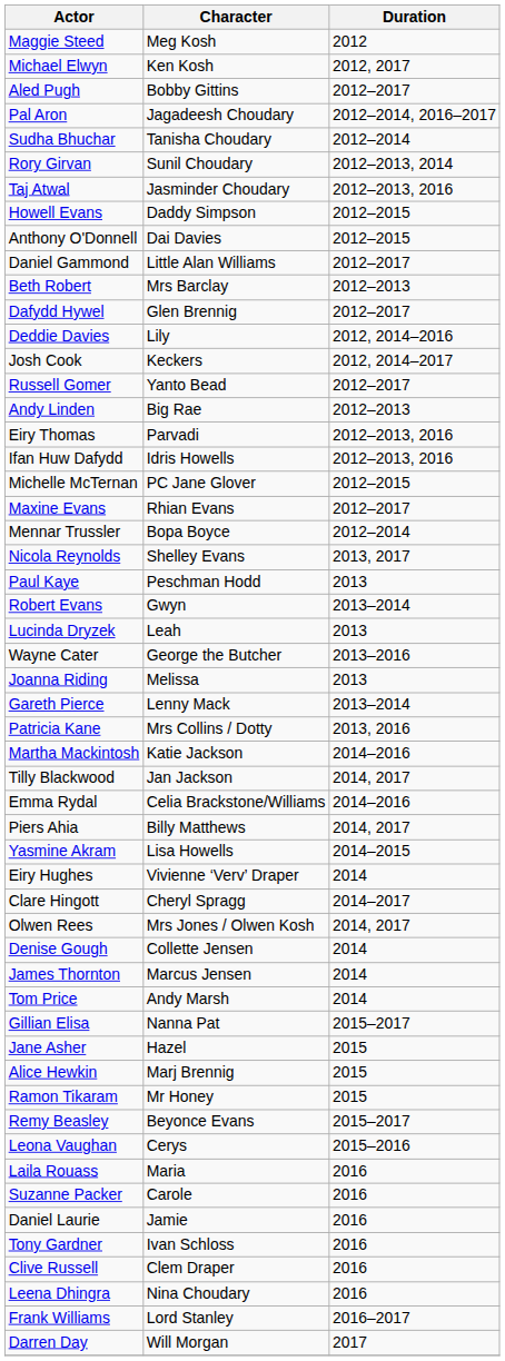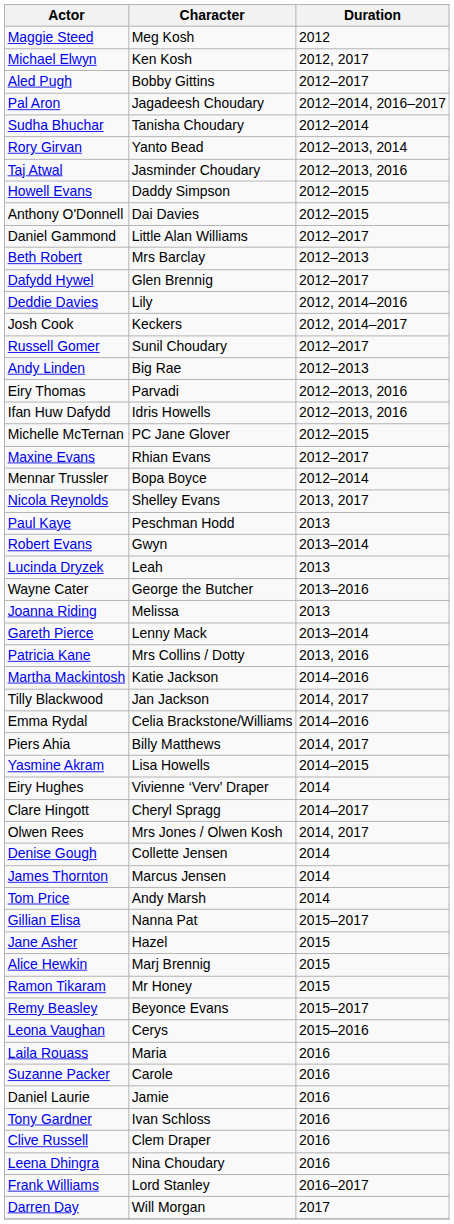 <table class="wikitable">
 <tr>
 <th>Actor</th>
 <th>Character</th>
 <th>Duration</th>
 </tr>
 <tr>
 <td><a href='#'>Maggie Steed</a></td>
 <td>Meg Kosh</td>
 <td>2012</td>
 </tr>
 <tr>
 <td><a href='#'>Michael Elwyn</a></td>
 <td>Ken Kosh</td>
 <td>2012, 2017</td>
 </tr>
 <tr>
 <td><a href='#'>Aled Pugh</a></td>
 <td>Bobby Gittins</td>
 <td>2012–2017</td>
 </tr>
 <tr>
 <td><a href='#'>Pal Aron</a></td>
 <td>Jagadeesh Choudary</td>
 <td>2012–2014, 2016–2017</td>
 </tr>
 <tr>
 <td><a href='#'>Sudha Bhuchar</a></td>
 <td>Tanisha Choudary</td>
 <td>2012–2014</td>
 </tr>
 <tr>
 <td><a href='#'>Rory Girvan</a></td>
-<td>Sunil Choudary</td>
+<td>Yanto Bead</td>
 <td>2012–2013, 2014</td>
 </tr>
 <tr>
 <td><a href='#'>Taj Atwal</a></td>
 <td>Jasminder Choudary</td>
 <td>2012–2013, 2016</td>
 </tr>
 <tr>
 <td><a href='#'>Howell Evans</a></td>
 <td>Daddy Simpson</td>
 <td>2012–2015</td>
 </tr>
 <tr>
 <td>Anthony O'Donnell</td>
 <td>Dai Davies</td>
 <td>2012–2015</td>
 </tr>
 <tr>
 <td>Daniel Gammond</td>
 <td>Little Alan Williams</td>
 <td>2012–2017</td>
 </tr>
 <tr>
 <td><a href='#'>Beth Robert</a></td>
 <td>Mrs Barclay</td>
 <td>2012–2013</td>
 </tr>
 <tr>
 <td><a href='#'>Dafydd Hywel</a></td>
 <td>Glen Brennig</td>
 <td>2012–2017</td>
 </tr>
 <tr>
 <td><a href='#'>Deddie Davies</a></td>
 <td>Lily</td>
 <td>2012, 2014–2016</td>
 </tr>
 <tr>
 <td>Josh Cook</td>
 <td>Keckers</td>
 <td>2012, 2014–2017</td>
 </tr>
 <tr>
 <td><a href='#'>Russell Gomer</a></td>
-<td>Yanto Bead</td>
+<td>Sunil Choudary</td>
 <td>2012–2017</td>
 </tr>
 <tr>
 <td><a href='#'>Andy Linden</a></td>
 <td>Big Rae</td>
 <td>2012–2013</td>
 </tr>
 <tr>
 <td>Eiry Thomas</td>
 <td>Parvadi</td>
 <td>2012–2013, 2016</td>
 </tr>
 <tr>
 <td>Ifan Huw Dafydd</td>
 <td>Idris Howells</td>
 <td>2012–2013, 2016</td>
 </tr>
 <tr>
 <td>Michelle McTernan</td>
 <td>PC Jane Glover</td>
 <td>2012–2015</td>
 </tr>
 <tr>
 <td><a href='#'>Maxine Evans</a></td>
 <td>Rhian Evans</td>
 <td>2012–2017</td>
 </tr>
 <tr>
 <td>Mennar Trussler</td>
 <td>Bopa Boyce</td>
 <td>2012–2014</td>
 </tr>
 <tr>
 <td><a href='#'>Nicola Reynolds</a></td>
 <td>Shelley Evans</td>
 <td>2013, 2017</td>
 </tr>
 <tr>
 <td><a href='#'>Paul Kaye</a></td>
 <td>Peschman Hodd</td>
 <td>2013</td>
 </tr>
 <tr>
 <td><a href='#'>Robert Evans</a></td>
 <td>Gwyn</td>
 <td>2013–2014</td>
 </tr>
 <tr>
 <td><a href='#'>Lucinda Dryzek</a></td>
 <td>Leah</td>
 <td>2013</td>
 </tr>
 <tr>
 <td>Wayne Cater</td>
 <td>George the Butcher</td>
 <td>2013–2016</td>
 </tr>
 <tr>
 <td><a href='#'>Joanna Riding</a></td>
 <td>Melissa</td>
 <td>2013</td>
 </tr>
 <tr>
 <td><a href='#'>Gareth Pierce</a></td>
 <td>Lenny Mack</td>
 <td>2013–2014</td>
 </tr>
 <tr>
 <td><a href='#'>Patricia Kane</a></td>
 <td>Mrs Collins / Dotty</td>
 <td>2013, 2016</td>
 </tr>
 <tr>
 <td><a href='#'>Martha Mackintosh</a></td>
 <td>Katie Jackson</td>
 <td>2014–2016</td>
 </tr>
 <tr>
 <td>Tilly Blackwood</td>
 <td>Jan Jackson</td>
 <td>2014, 2017</td>
 </tr>
 <tr>
 <td>Emma Rydal</td>
 <td>Celia Brackstone/Williams</td>
 <td>2014–2016</td>
 </tr>
 <tr>
 <td>Piers Ahia</td>
 <td>Billy Matthews</td>
 <td>2014, 2017</td>
 </tr>
 <tr>
 <td><a href='#'>Yasmine Akram</a></td>
 <td>Lisa Howells</td>
 <td>2014–2015</td>
 </tr>
 <tr>
 <td>Eiry Hughes</td>
 <td>Vivienne ‘Verv’ Draper</td>
 <td>2014</td>
 </tr>
 <tr>
 <td>Clare Hingott</td>
 <td>Cheryl Spragg</td>
 <td>2014–2017</td>
 </tr>
 <tr>
 <td>Olwen Rees</td>
 <td>Mrs Jones / Olwen Kosh</td>
 <td>2014, 2017</td>
 </tr>
 <tr>
 <td><a href='#'>Denise Gough</a></td>
 <td>Collette Jensen</td>
 <td>2014</td>
 </tr>
 <tr>
 <td><a href='#'>James Thornton</a></td>
 <td>Marcus Jensen</td>
 <td>2014</td>
 </tr>
 <tr>
 <td><a href='#'>Tom Price</a></td>
 <td>Andy Marsh</td>
 <td>2014</td>
 </tr>
 <tr>
 <td><a href='#'>Gillian Elisa</a></td>
 <td>Nanna Pat</td>
 <td>2015–2017</td>
 </tr>
 <tr>
 <td><a href='#'>Jane Asher</a></td>
 <td>Hazel</td>
 <td>2015</td>
 </tr>
 <tr>
 <td><a href='#'>Alice Hewkin</a></td>
 <td>Marj Brennig</td>
 <td>2015</td>
 </tr>
 <tr>
 <td><a href='#'>Ramon Tikaram</a></td>
 <td>Mr Honey</td>
 <td>2015</td>
 </tr>
 <tr>
 <td><a href='#'>Remy Beasley</a></td>
 <td>Beyonce Evans</td>
 <td>2015–2017</td>
 </tr>
 <tr>
 <td><a href='#'>Leona Vaughan</a></td>
 <td>Cerys</td>
 <td>2015–2016</td>
 </tr>
 <tr>
 <td><a href='#'>Laila Rouass</a></td>
 <td>Maria</td>
 <td>2016</td>
 </tr>
 <tr>
 <td><a href='#'>Suzanne Packer</a></td>
 <td>Carole</td>
 <td>2016</td>
 </tr>
 <tr>
 <td>Daniel Laurie</td>
 <td>Jamie</td>
 <td>2016</td>
 </tr>
 <tr>
 <td><a href='#'>Tony Gardner</a></td>
 <td>Ivan Schloss</td>
 <td>2016</td>
 </tr>
 <tr>
 <td><a href='#'>Clive Russell</a></td>
 <td>Clem Draper</td>
 <td>2016</td>
 </tr>
 <tr>
 <td><a href='#'>Leena Dhingra</a></td>
 <td>Nina Choudary</td>
 <td>2016</td>
 </tr>
 <tr>
 <td><a href='#'>Frank Williams</a></td>
 <td>Lord Stanley</td>
 <td>2016–2017</td>
 </tr>
 <tr>
 <td><a href='#'>Darren Day</a></td>
 <td>Will Morgan</td>
 <td>2017</td>
 </tr>
 <tr>
 </tr>
 </table>
